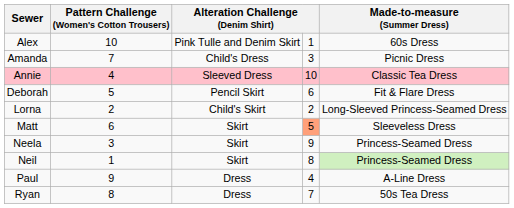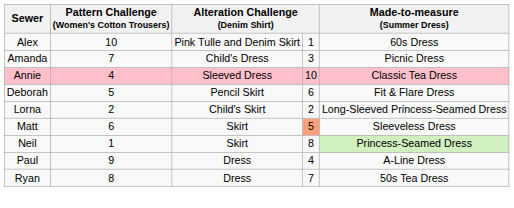 <table class="wikitable" style="text-align:center;">
 <tr>
 <th>Sewer</th>
 <th>Pattern Challenge<br><small>(Women's Cotton Trousers)</small></th>
 <th Colspan=2>Alteration Challenge<br><small>(Denim Shirt)</small></th>
 <th>Made-to-measure<br><small>(Summer Dress)</small></th>
 </tr>
 <tr>
 <td>Alex</td>
 <td>10</td>
 <td>Pink Tulle and Denim Skirt</td>
 <td>1</td>
 <td>60s Dress</td>
 </tr>
 <tr>
 <td>Amanda</td>
 <td>7</td>
 <td>Child's Dress</td>
 <td>3</td>
 <td>Picnic Dress</td>
 </tr>
 <tr style="background:Pink">
 <td>Annie</td>
 <td>4</td>
 <td>Sleeved Dress</td>
 <td>10</td>
 <td>Classic Tea Dress</td>
 </tr>
 <tr>
 <td>Deborah</td>
 <td>5</td>
 <td>Pencil Skirt</td>
 <td>6</td>
 <td>Fit & Flare Dress</td>
 </tr>
 <tr>
 <td>Lorna</td>
 <td>2</td>
 <td>Child's Skirt</td>
 <td>2</td>
 <td>Long-Sleeved Princess-Seamed Dress</td>
 </tr>
 <tr>
 <td>Matt</td>
 <td>6</td>
 <td>Skirt</td>
 <td style="background: lightsalmon;">5</td>
 <td>Sleeveless Dress</td>
 </tr>
 <tr>
-<td>Neela</td>
-<td>3</td>
-<td>Skirt</td>
-<td>9</td>
-<td>Princess-Seamed Dress</td>
-</tr>
-<tr>
 <td>Neil</td>
 <td>1</td>
 <td>Skirt</td>
 <td>8</td>
 <td style="background:#d0f0c0">Princess-Seamed Dress</td>
 </tr>
 <tr>
 <td>Paul</td>
 <td>9</td>
 <td>Dress</td>
 <td>4</td>
 <td>A-Line Dress</td>
 </tr>
 <tr>
 <td>Ryan</td>
 <td>8</td>
 <td>Dress</td>
 <td>7</td>
 <td>50s Tea Dress</td>
 </tr>
 </table>
